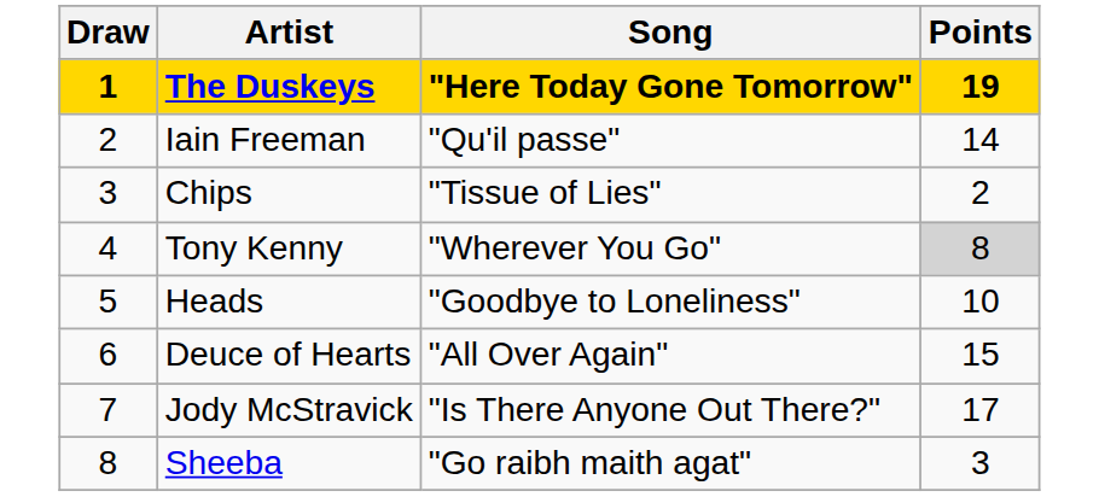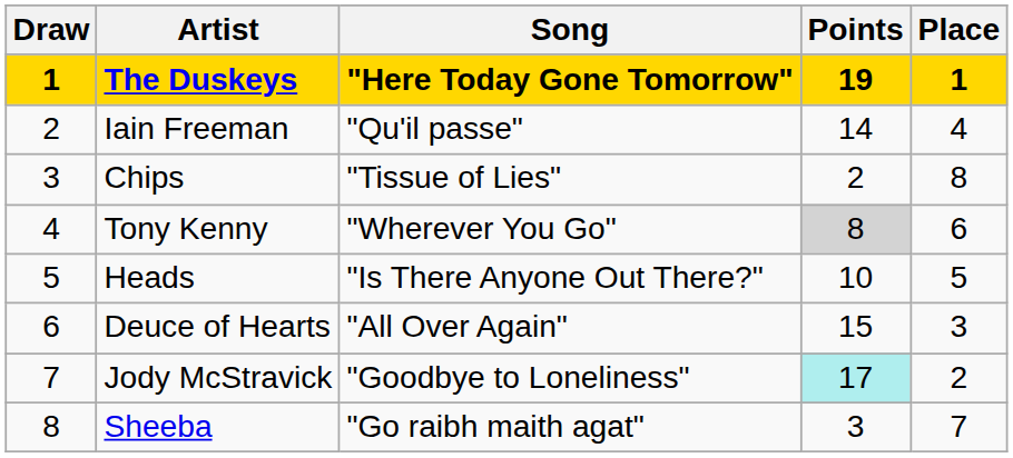 <table class="sortable wikitable" style="margin: 1em auto 1em auto; text-align:center">
 <tr>
 <th>Draw</th>
 <th>Artist</th>
 <th>Song</th>
 <th>Points</th>
+<th>Place</th>
 </tr>
 <tr bgcolor="gold">
 <td><strong>1</strong></td>
 <td align="left"><strong><a href='#'>The Duskeys</a></strong></td>
 <td align="left"><strong>"Here Today Gone Tomorrow"</strong></td>
 <td><strong>19</strong></td>
+<td><strong>1</strong></td>
 </tr>
 <tr>
 <td>2</td>
 <td align="left">Iain Freeman</td>
 <td align="left">"Qu'il passe"</td>
 <td>14</td>
+<td>4</td>
 </tr>
 <tr>
 <td>3</td>
 <td align="left">Chips</td>
 <td align="left">"Tissue of Lies"</td>
 <td>2</td>
+<td>8</td>
 </tr>
 <tr>
 <td>4</td>
 <td align="left">Tony Kenny</td>
 <td align="left">"Wherever You Go"</td>
 <td style="background: lightgrey;">8</td>
+<td>6</td>
 </tr>
 <tr>
 <td>5</td>
 <td align="left">Heads</td>
-<td align="left">"Goodbye to Loneliness"</td>
+<td align="left">"Is There Anyone Out There?"</td>
 <td>10</td>
+<td>5</td>
 </tr>
 <tr>
 <td>6</td>
 <td align="left">Deuce of Hearts</td>
 <td align="left">"All Over Again"</td>
 <td>15</td>
+<td>3</td>
 </tr>
 <tr>
 <td>7</td>
 <td align="left">Jody McStravick</td>
-<td align="left">"Is There Anyone Out There?"</td>
-<td>17</td>
+<td align="left">"Goodbye to Loneliness"</td>
+<td style="background: paleturquoise;">17</td>
+<td>2</td>
 </tr>
 <tr>
 <td>8</td>
 <td align="left"><a href='#'>Sheeba</a></td>
 <td align="left">"Go raibh maith agat"</td>
 <td>3</td>
+<td>7</td>
 </tr>
 </table>
